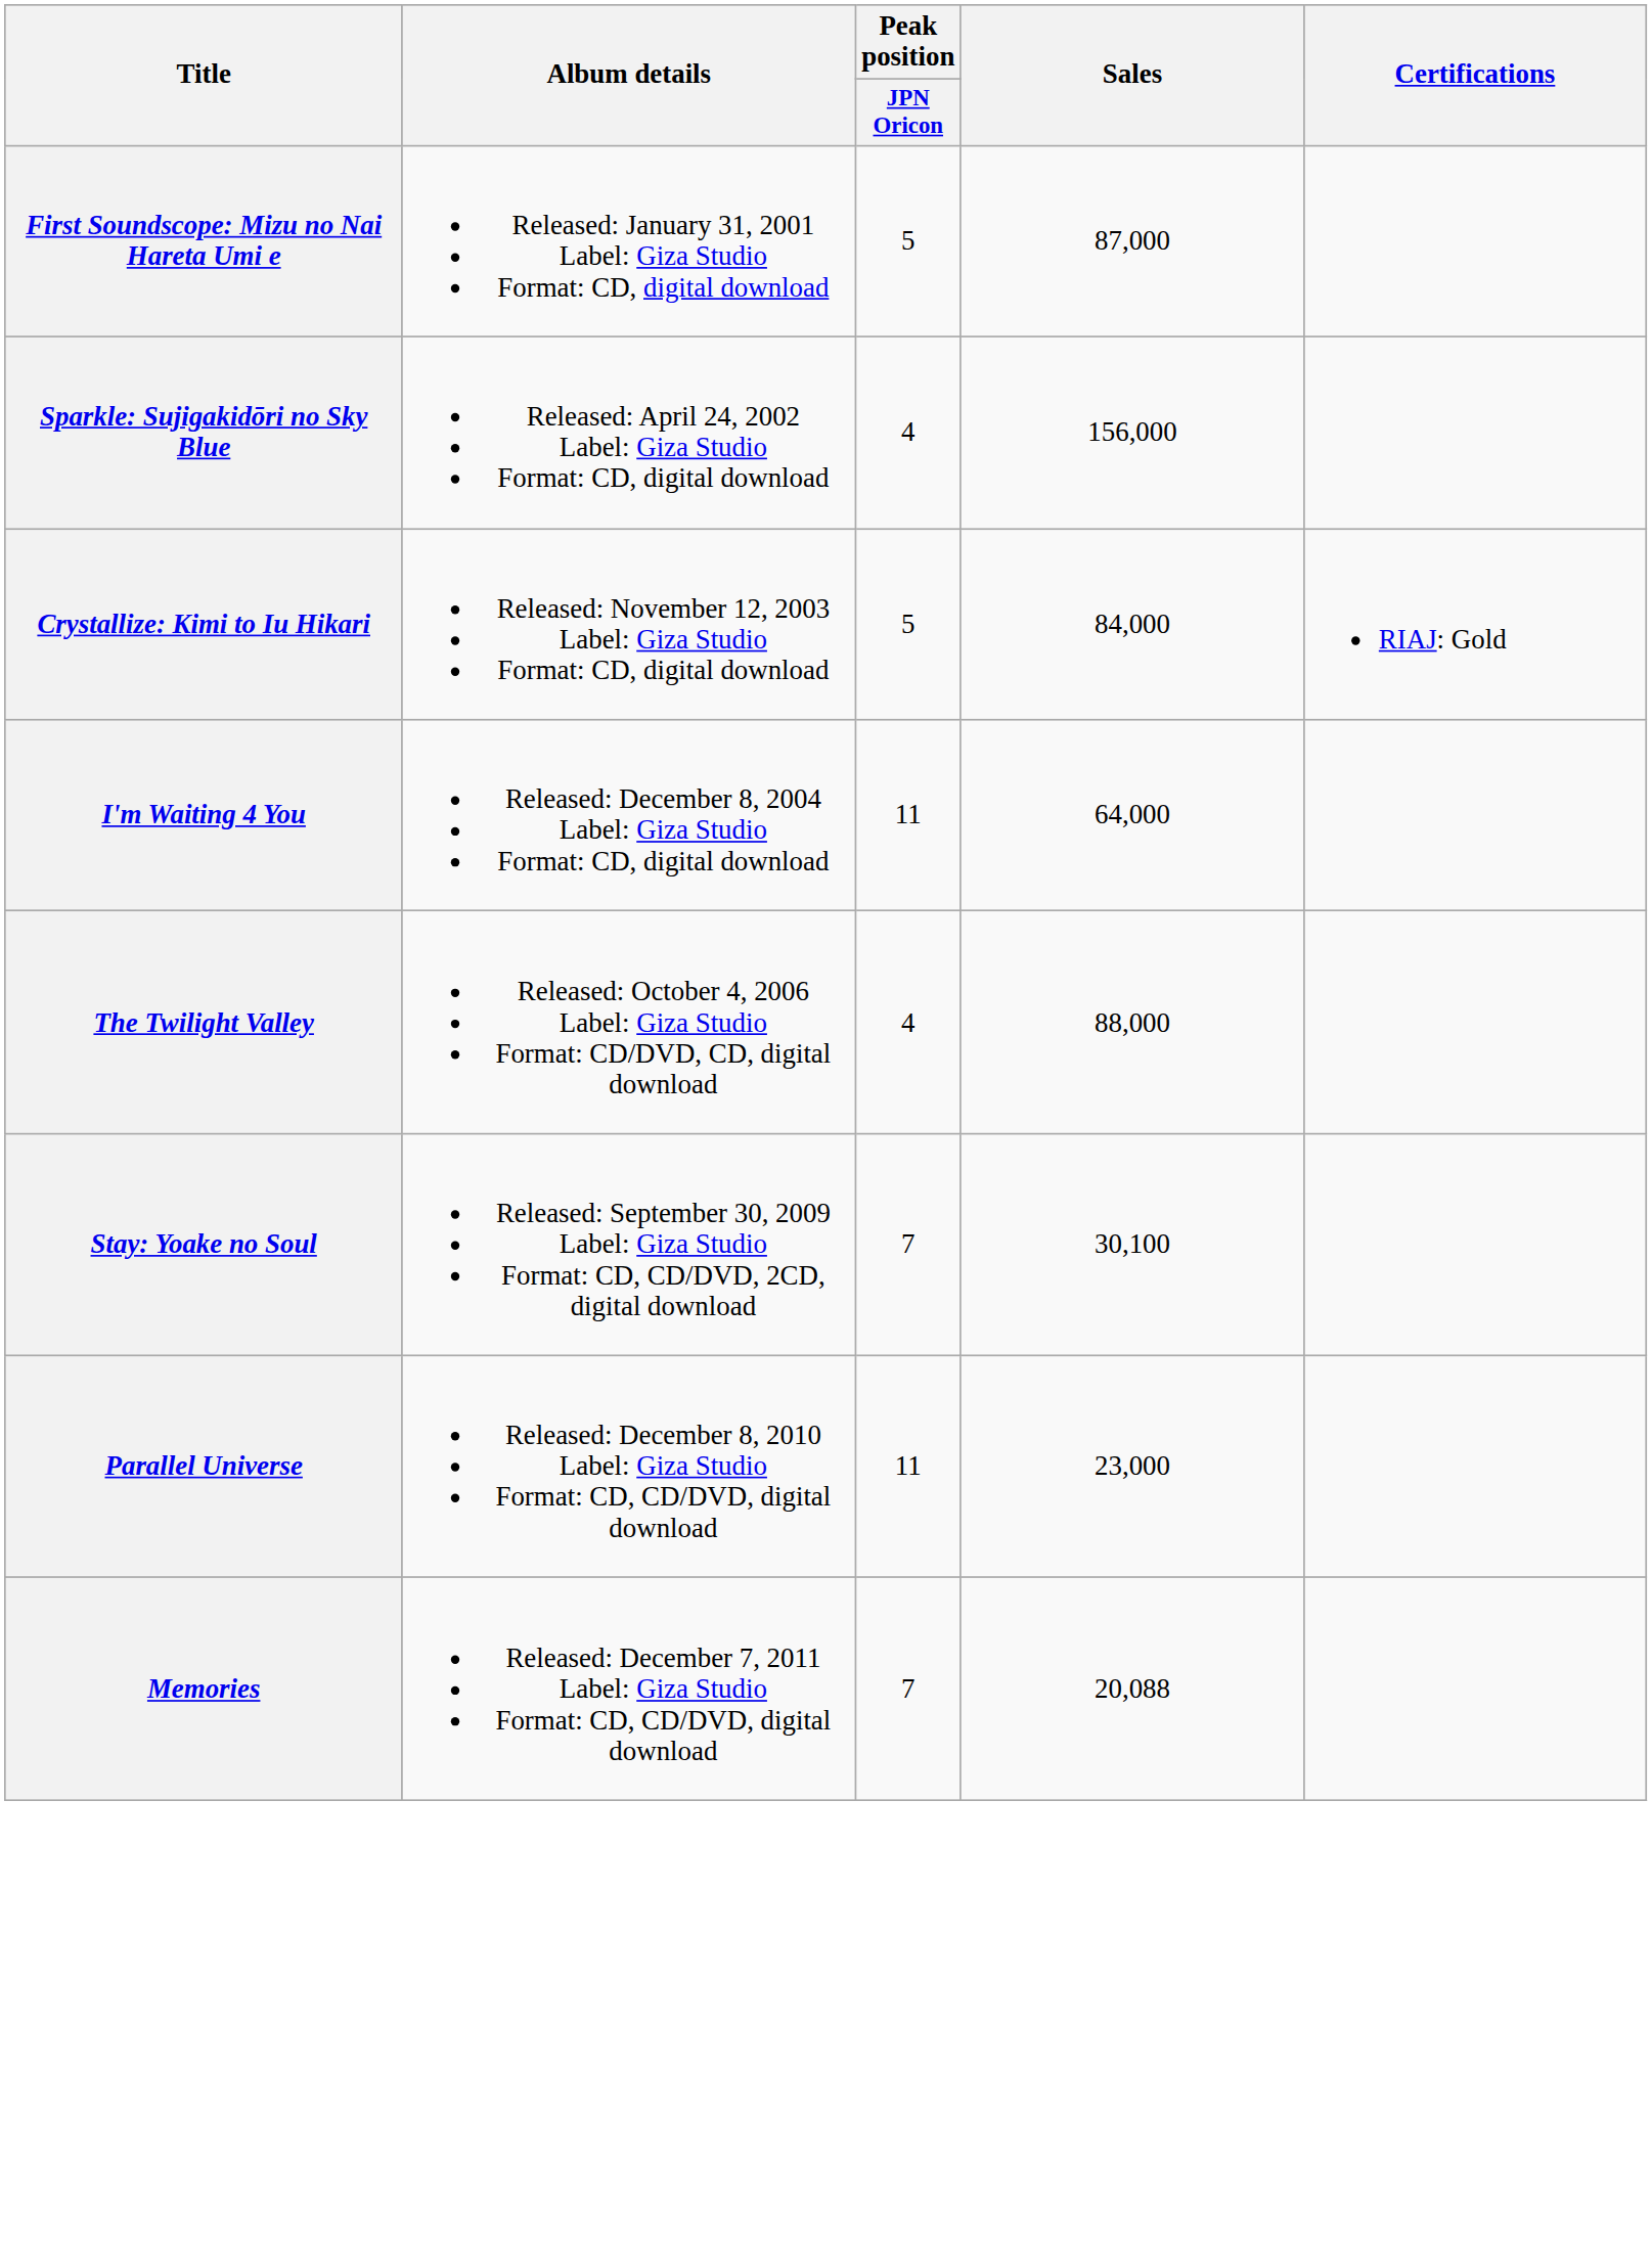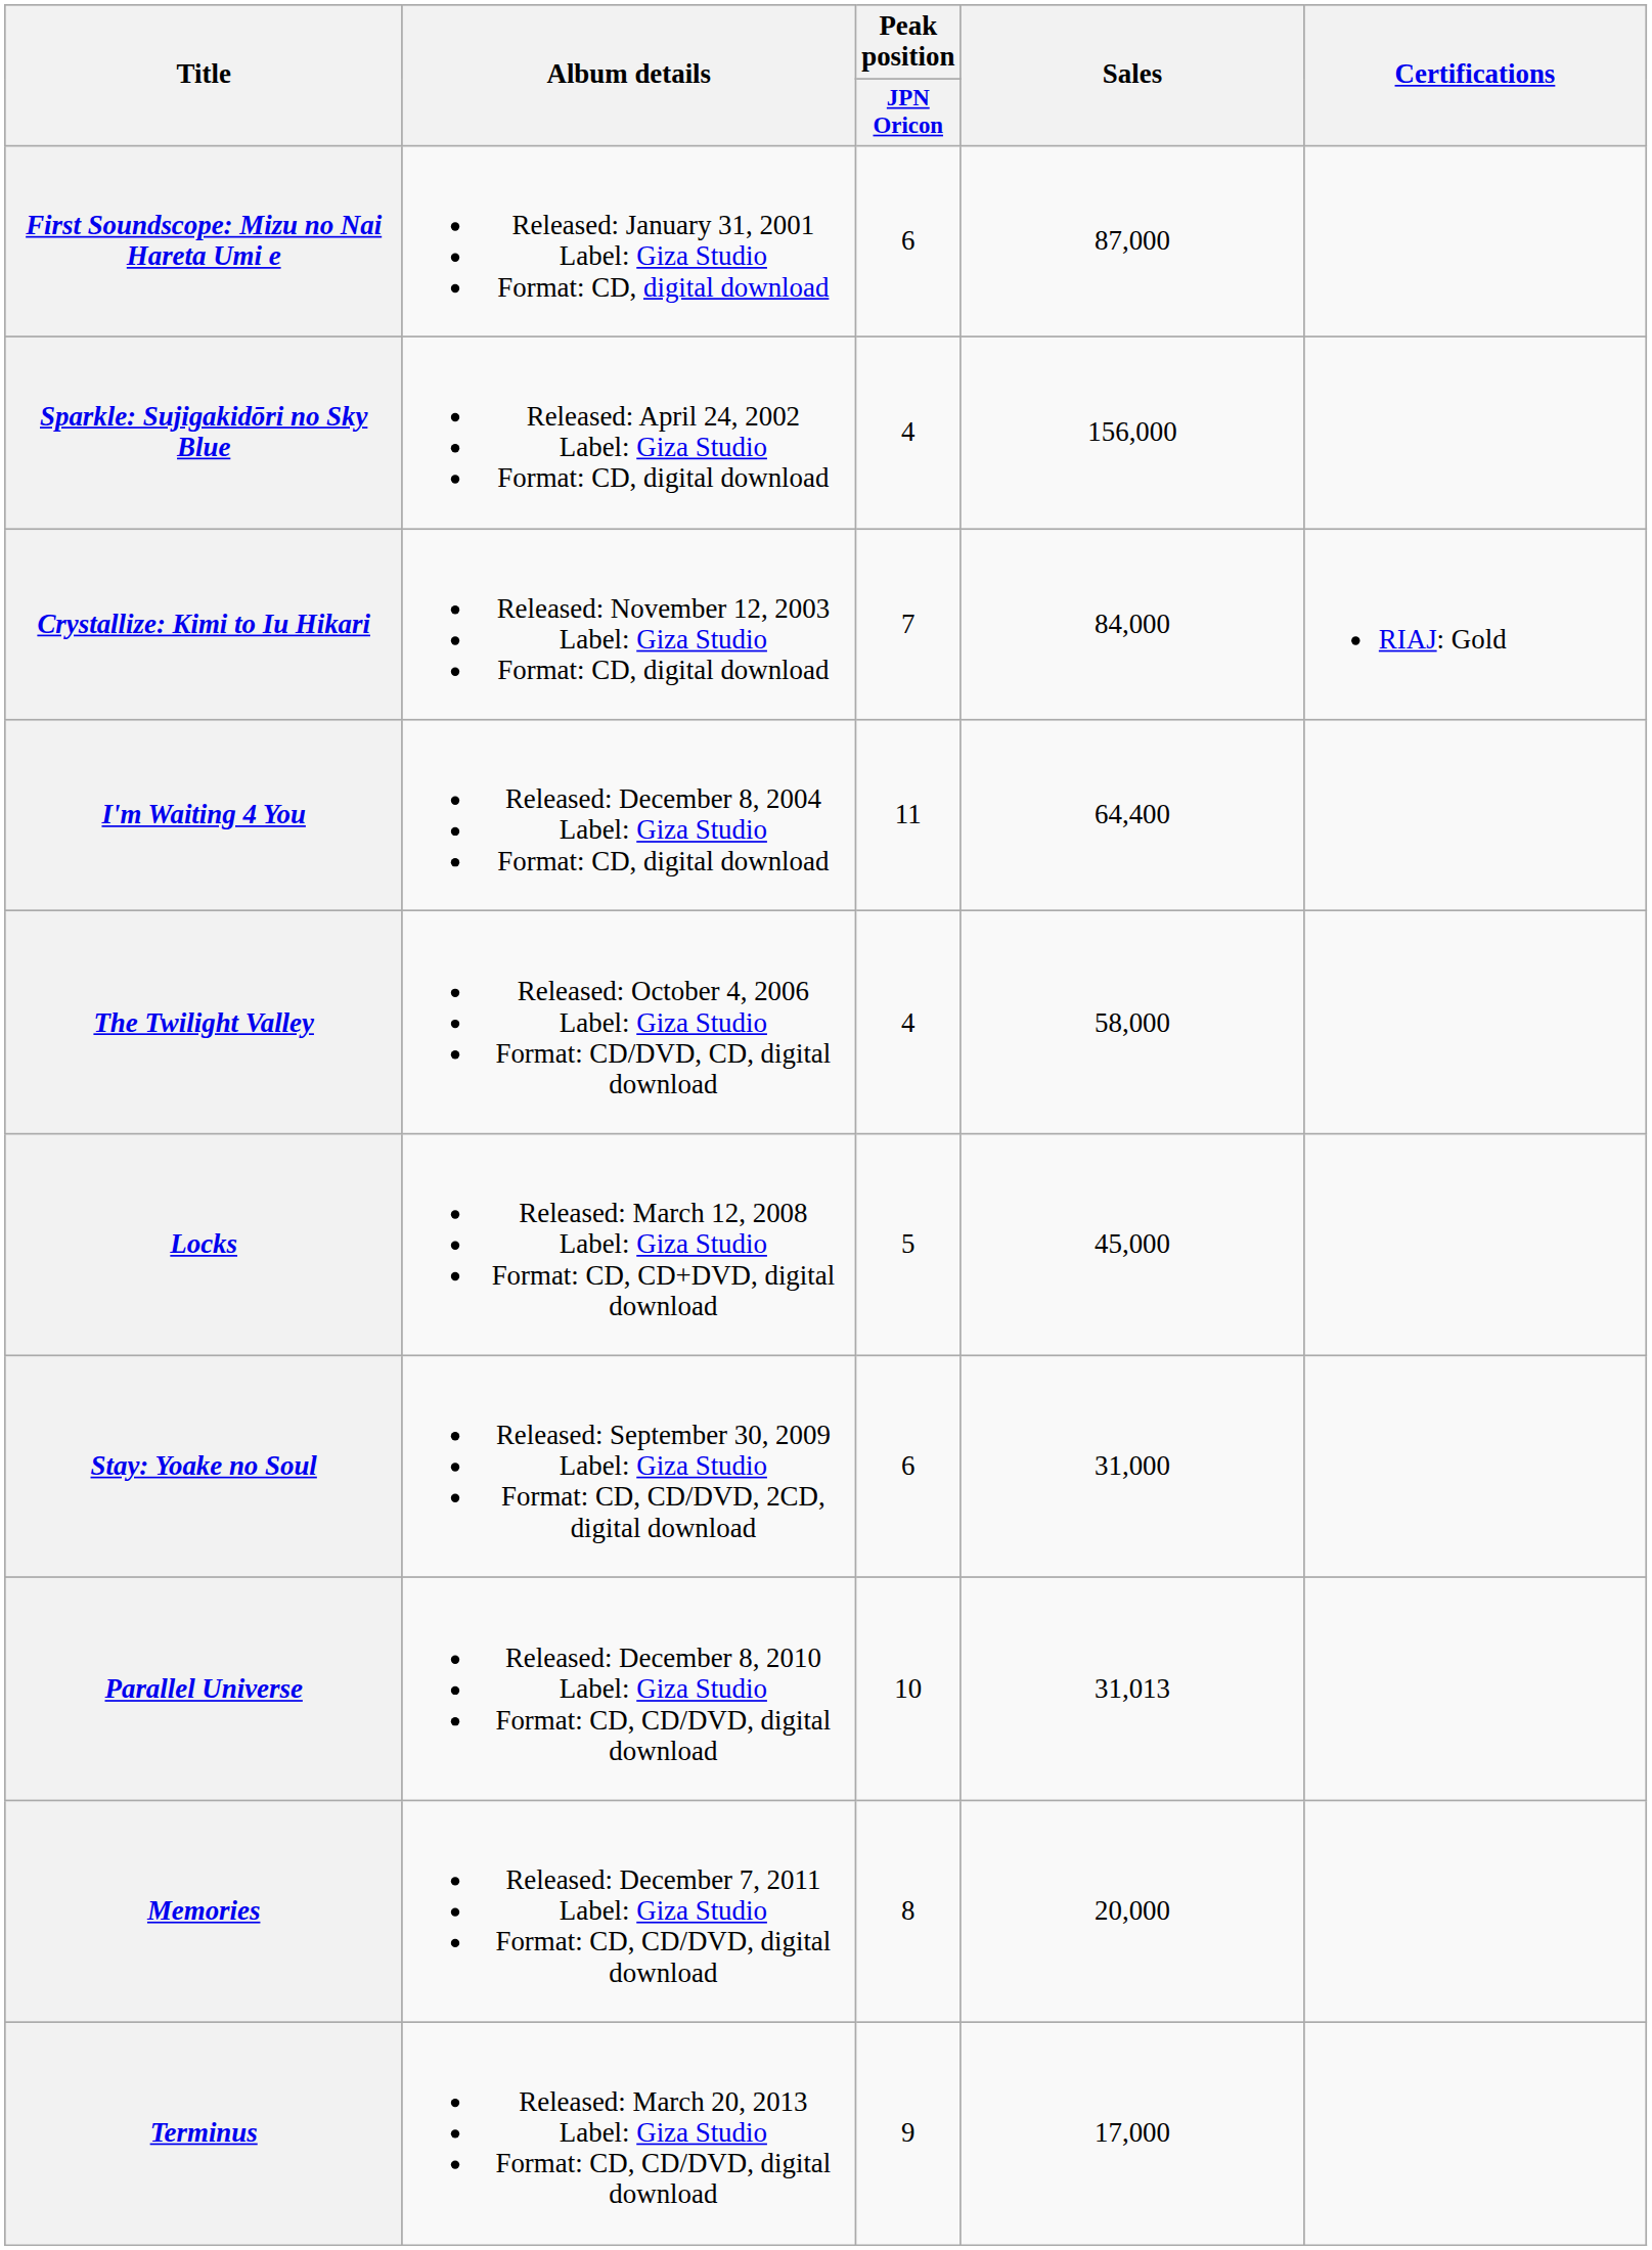 <table class="wikitable plainrowheaders" style="text-align:center;">
 <tr>
 <th style="width:14em;" rowspan="2">Title</th>
 <th style="width:16em;" rowspan="2">Album details</th>
 <th colspan="1">Peak position</th>
 <th style="width:12em;" rowspan="2">Sales</th>
 <th style="width:12em;" rowspan="2"><a href='#'>Certifications</a></th>
 </tr>
 <tr>
 <th style="width:3em;font-size:85%"><a href='#'>JPN<br>Oricon</a></th>
 </tr>
 <tr>
 <th scope="row"><em><a href='#'>First Soundscope: Mizu no Nai Hareta Umi e</a></em></th>
 <td><br><ul><li>Released: January 31, 2001</li><li>Label: <a href='#'>Giza Studio</a></li><li>Format: CD, <a href='#'>digital download</a></li></ul></td>
-<td>5</td>
+<td>6</td>
 <td>87,000 </td>
 <td align="left"></td>
 </tr>
 <tr>
 <th scope="row"><em><a href='#'>Sparkle: Sujigakidōri no Sky Blue</a></em></th>
 <td><br><ul><li>Released: April 24, 2002</li><li>Label: <a href='#'>Giza Studio</a></li><li>Format: CD, digital download</li></ul></td>
 <td>4</td>
 <td>156,000 </td>
 <td align="left"></td>
 </tr>
 <tr>
 <th scope="row"><em><a href='#'>Crystallize: Kimi to Iu Hikari</a></em></th>
 <td><br><ul><li>Released: November 12, 2003</li><li>Label: <a href='#'>Giza Studio</a></li><li>Format: CD, digital download</li></ul></td>
-<td>5</td>
+<td>7</td>
 <td>84,000 </td>
 <td align="left"><br><ul><li><a href='#'>RIAJ</a>: Gold</li></ul></td>
 </tr>
 <tr>
 <th scope="row"><em><a href='#'>I'm Waiting 4 You</a></em></th>
 <td><br><ul><li>Released: December 8, 2004</li><li>Label: <a href='#'>Giza Studio</a></li><li>Format: CD, digital download</li></ul></td>
 <td>11</td>
-<td>64,000 </td>
+<td>64,400 </td>
 <td align="left"></td>
 </tr>
 <tr>
 <th scope="row"><em><a href='#'>The Twilight Valley</a></em></th>
 <td><br><ul><li>Released: October 4, 2006</li><li>Label: <a href='#'>Giza Studio</a></li><li>Format: CD/DVD, CD, digital download</li></ul></td>
 <td>4</td>
-<td>88,000 </td>
+<td>58,000 </td>
+<td align="left"></td>
+</tr>
+<tr>
+<th scope="row"><em><a href='#'>Locks</a></em></th>
+<td><br><ul><li>Released: March 12, 2008</li><li>Label: <a href='#'>Giza Studio</a></li><li>Format: CD, CD+DVD, digital download</li></ul></td>
+<td>5</td>
+<td>45,000 </td>
 <td align="left"></td>
 </tr>
 <tr>
 <th scope="row"><em><a href='#'>Stay: Yoake no Soul</a></em></th>
 <td><br><ul><li>Released: September 30, 2009</li><li>Label: <a href='#'>Giza Studio</a></li><li>Format: CD, CD/DVD, 2CD, digital download</li></ul></td>
-<td>7</td>
-<td>30,100 </td>
+<td>6</td>
+<td>31,000 </td>
 <td align="left"></td>
 </tr>
 <tr>
 <th scope="row"><em><a href='#'>Parallel Universe</a></em></th>
 <td><br><ul><li>Released: December 8, 2010</li><li>Label: <a href='#'>Giza Studio</a></li><li>Format: CD, CD/DVD, digital download</li></ul></td>
-<td>11</td>
-<td>23,000 </td>
+<td>10</td>
+<td>31,013 </td>
 <td align="left"></td>
 </tr>
 <tr>
 <th scope="row"><em><a href='#'>Memories</a></em></th>
 <td><br><ul><li>Released: December 7, 2011</li><li>Label: <a href='#'>Giza Studio</a></li><li>Format: CD, CD/DVD, digital download</li></ul></td>
-<td>7</td>
-<td>20,088 </td>
+<td>8</td>
+<td>20,000 </td>
+<td align="left"></td>
+</tr>
+<tr>
+<th scope="row"><em><a href='#'>Terminus</a></em></th>
+<td><br><ul><li>Released: March 20, 2013</li><li>Label: <a href='#'>Giza Studio</a></li><li>Format: CD, CD/DVD, digital download</li></ul></td>
+<td>9</td>
+<td>17,000 </td>
 <td align="left"></td>
 </tr>
 <tr>
 </tr>
 </table>
